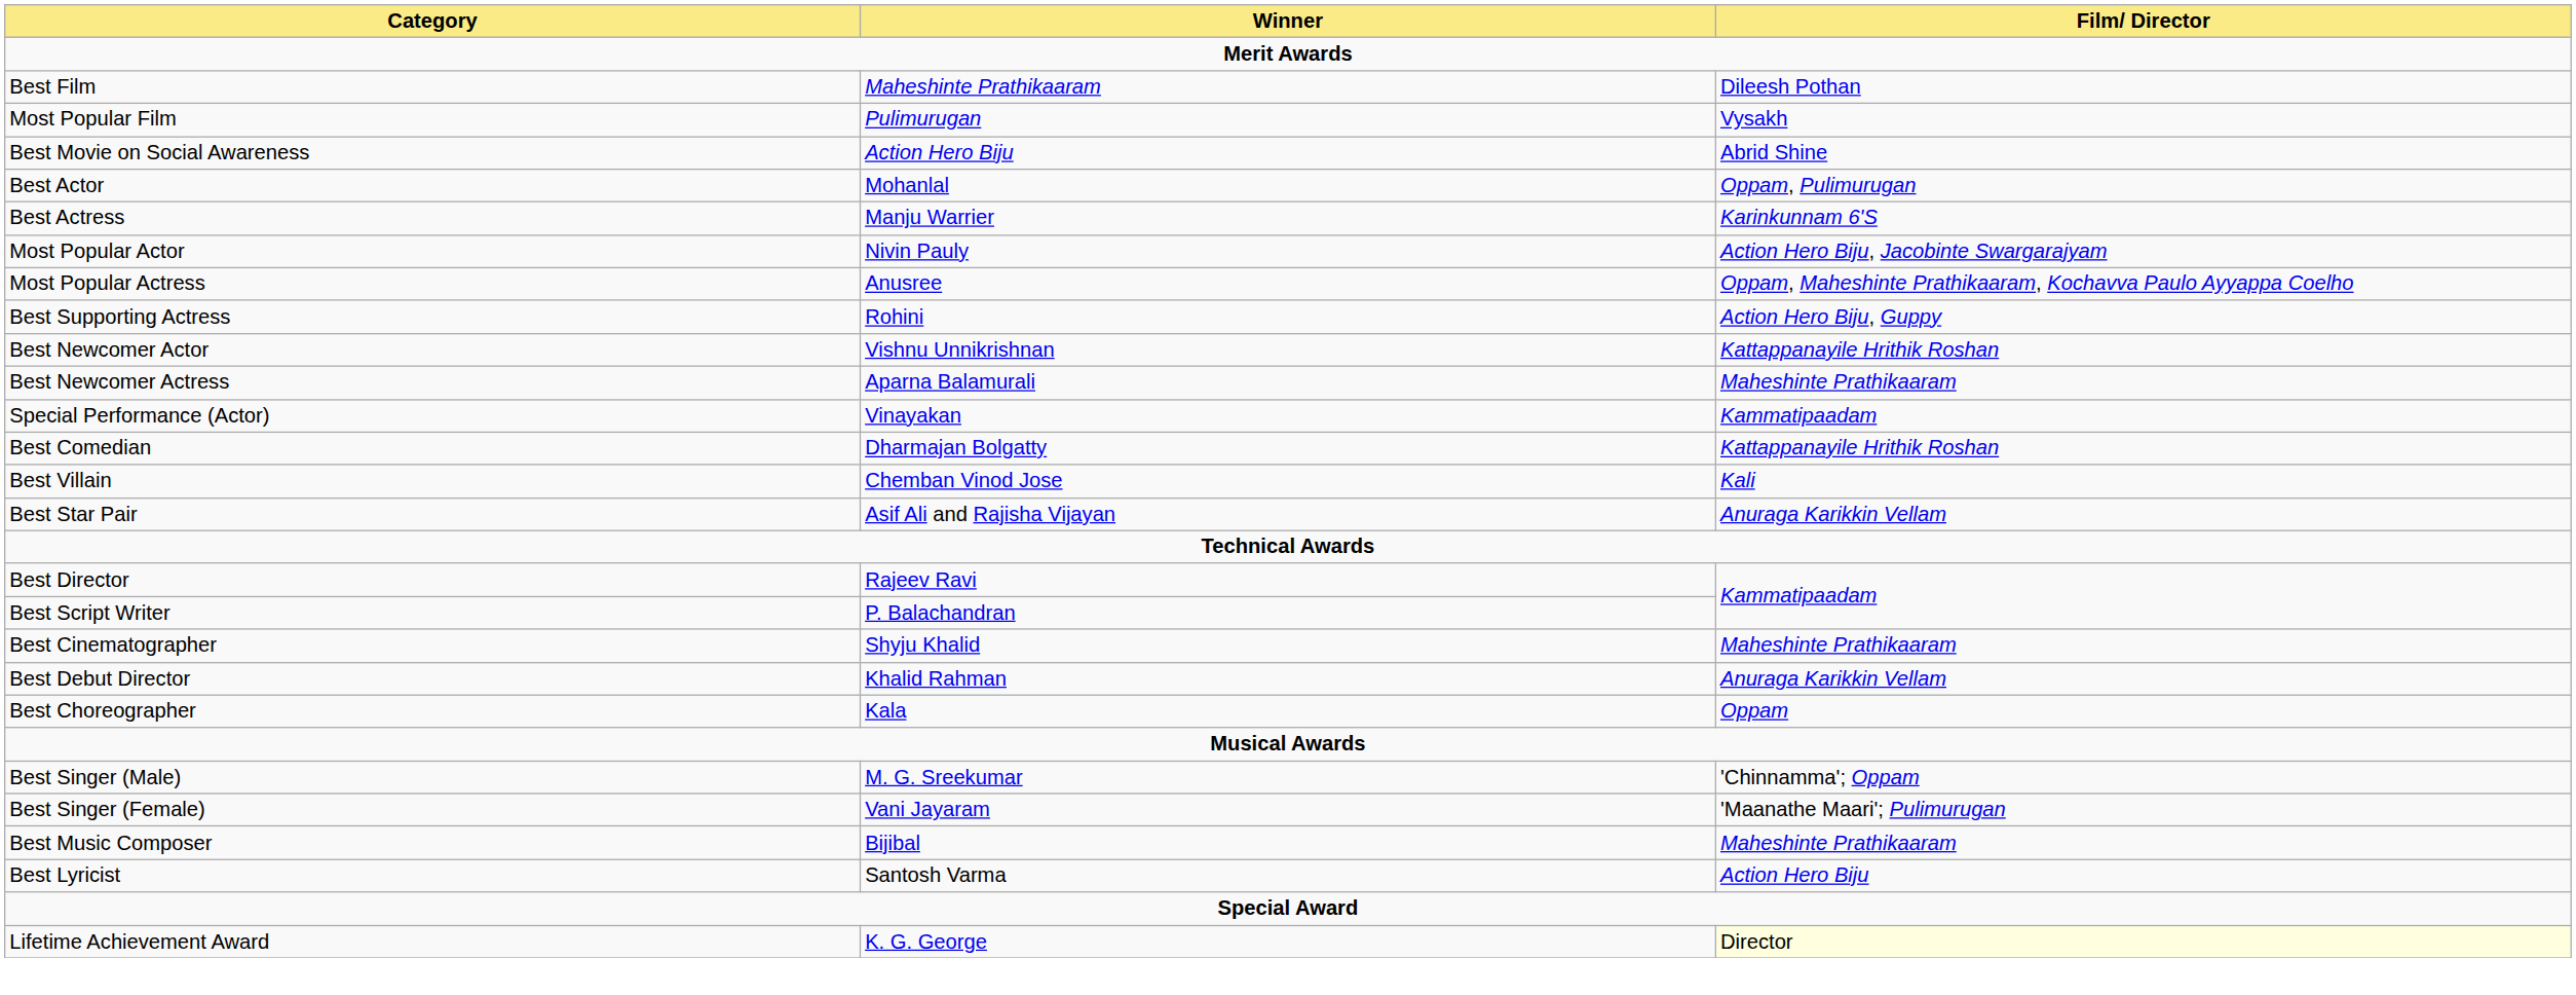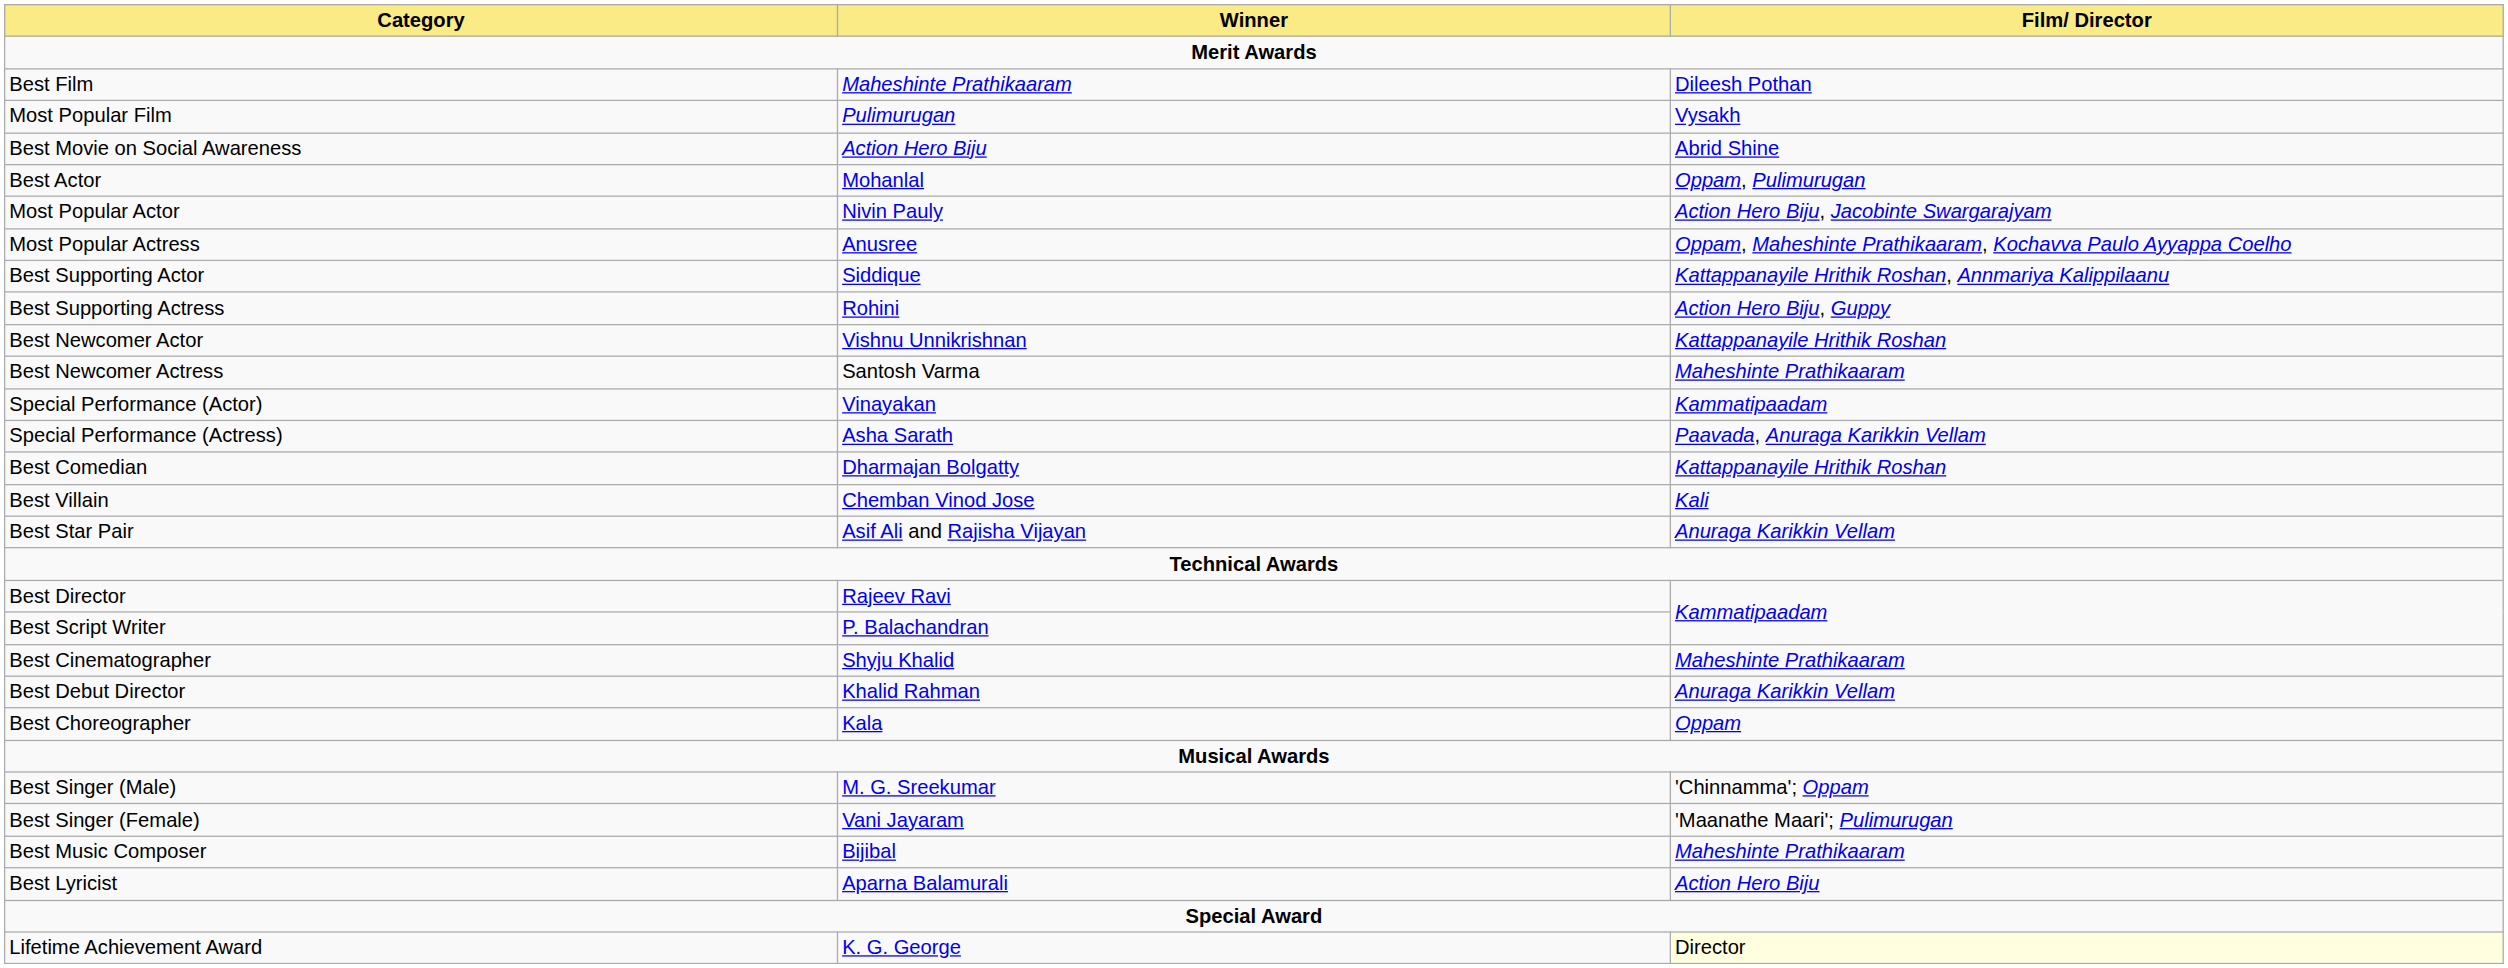 <table class="wikitable" style="width:100%">
 <tr style="background:#BEBEBE">
 <th width="30%" style="background:#FAEB86">Category</th>
 <th width="30%" style="background:#FAEB86">Winner</th>
 <th width="30%" style="background:#FAEB86">Film/ Director</th>
 </tr>
 <tr>
 <td style="text-align:center;" colspan="3"><strong>Merit Awards</strong></td>
 </tr>
 <tr>
 <td>Best Film</td>
 <td><em><a href='#'>Maheshinte Prathikaaram</a></em></td>
 <td><a href='#'>Dileesh Pothan</a></td>
 </tr>
 <tr>
 <td>Most Popular Film</td>
 <td><em><a href='#'>Pulimurugan</a></em></td>
 <td><a href='#'>Vysakh</a></td>
 </tr>
 <tr>
 <td>Best Movie on Social Awareness</td>
 <td><em><a href='#'>Action Hero Biju</a></em></td>
 <td><a href='#'>Abrid Shine</a></td>
 </tr>
 <tr>
 <td>Best Actor</td>
 <td><a href='#'>Mohanlal</a></td>
 <td><em><a href='#'>Oppam</a></em>, <em><a href='#'>Pulimurugan</a></em></td>
 </tr>
 <tr>
-<td>Best Actress</td>
-<td><a href='#'>Manju Warrier</a></td>
-<td><em><a href='#'>Karinkunnam 6'S</a></em></td>
-</tr>
-<tr>
 <td>Most Popular Actor</td>
 <td><a href='#'>Nivin Pauly</a></td>
 <td><em><a href='#'>Action Hero Biju</a></em>, <em><a href='#'>Jacobinte Swargarajyam</a></em></td>
 </tr>
 <tr>
 <td>Most Popular Actress</td>
 <td><a href='#'>Anusree</a></td>
 <td><em><a href='#'>Oppam</a></em>, <em><a href='#'>Maheshinte Prathikaaram</a></em>, <em><a href='#'>Kochavva Paulo Ayyappa Coelho</a></em></td>
+</tr>
+<tr>
+<td>Best Supporting Actor</td>
+<td><a href='#'>Siddique</a></td>
+<td><em><a href='#'>Kattappanayile Hrithik Roshan</a></em>, <em><a href='#'>Annmariya Kalippilaanu</a></em></td>
 </tr>
 <tr>
 <td>Best Supporting Actress</td>
 <td><a href='#'>Rohini</a></td>
 <td><em><a href='#'>Action Hero Biju</a></em>, <em><a href='#'>Guppy</a></em></td>
 </tr>
 <tr>
 <td>Best Newcomer Actor</td>
 <td><a href='#'>Vishnu Unnikrishnan</a></td>
 <td><em><a href='#'>Kattappanayile Hrithik Roshan</a></em></td>
 </tr>
 <tr>
 <td>Best Newcomer Actress</td>
-<td><a href='#'>Aparna Balamurali</a></td>
+<td>Santosh Varma</td>
 <td><em><a href='#'>Maheshinte Prathikaaram</a></em></td>
 </tr>
 <tr>
 <td>Special Performance (Actor)</td>
 <td><a href='#'>Vinayakan</a></td>
 <td><em><a href='#'>Kammatipaadam</a></em></td>
+</tr>
+<tr>
+<td>Special Performance (Actress)</td>
+<td><a href='#'>Asha Sarath</a></td>
+<td><em><a href='#'>Paavada</a></em>, <em><a href='#'>Anuraga Karikkin Vellam</a></em></td>
 </tr>
 <tr>
 <td>Best Comedian</td>
 <td><a href='#'>Dharmajan Bolgatty</a></td>
 <td><em><a href='#'>Kattappanayile Hrithik Roshan</a></em></td>
 </tr>
 <tr>
 <td>Best Villain</td>
 <td><a href='#'>Chemban Vinod Jose</a></td>
 <td><em><a href='#'>Kali</a></em></td>
 </tr>
 <tr>
 <td>Best Star Pair</td>
 <td><a href='#'>Asif Ali</a> and <a href='#'>Rajisha Vijayan</a></td>
 <td><em><a href='#'>Anuraga Karikkin Vellam</a></em></td>
 </tr>
 <tr>
 <td style="text-align:center;" colspan="3"><strong>Technical Awards</strong></td>
 </tr>
 <tr>
 <td>Best Director</td>
 <td><a href='#'>Rajeev Ravi</a></td>
 <td rowspan="2"><em><a href='#'>Kammatipaadam</a></em></td>
 </tr>
 <tr>
 <td>Best Script Writer</td>
 <td><a href='#'>P. Balachandran</a></td>
 </tr>
 <tr>
 <td>Best Cinematographer</td>
 <td><a href='#'>Shyju Khalid</a></td>
 <td><em><a href='#'>Maheshinte Prathikaaram</a></em></td>
 </tr>
 <tr>
 <td>Best Debut Director</td>
 <td><a href='#'>Khalid Rahman</a></td>
 <td><em><a href='#'>Anuraga Karikkin Vellam</a></em></td>
 </tr>
 <tr>
 <td>Best Choreographer</td>
 <td><a href='#'>Kala</a></td>
 <td><em><a href='#'>Oppam</a></em></td>
 </tr>
 <tr>
 <td style="text-align:center;" colspan="3"><strong>Musical Awards</strong></td>
 </tr>
 <tr>
 <td>Best Singer (Male)</td>
 <td><a href='#'>M. G. Sreekumar</a></td>
 <td>'Chinnamma'; <em><a href='#'>Oppam</a></em></td>
 </tr>
 <tr>
 <td>Best Singer (Female)</td>
 <td><a href='#'>Vani Jayaram</a></td>
 <td>'Maanathe Maari'; <em><a href='#'>Pulimurugan</a></em></td>
 </tr>
 <tr>
 <td>Best Music Composer</td>
 <td><a href='#'>Bijibal</a></td>
 <td><em><a href='#'>Maheshinte Prathikaaram</a></em></td>
 </tr>
 <tr>
 <td>Best Lyricist</td>
-<td>Santosh Varma</td>
+<td><a href='#'>Aparna Balamurali</a></td>
 <td><em><a href='#'>Action Hero Biju</a></em></td>
 </tr>
 <tr>
 <td style="text-align:center;" colspan="3"><strong>Special Award</strong></td>
 </tr>
 <tr>
 <td>Lifetime Achievement Award</td>
 <td><a href='#'>K. G. George</a></td>
 <td style="background: lightyellow;">Director</td>
 </tr>
 </table>
